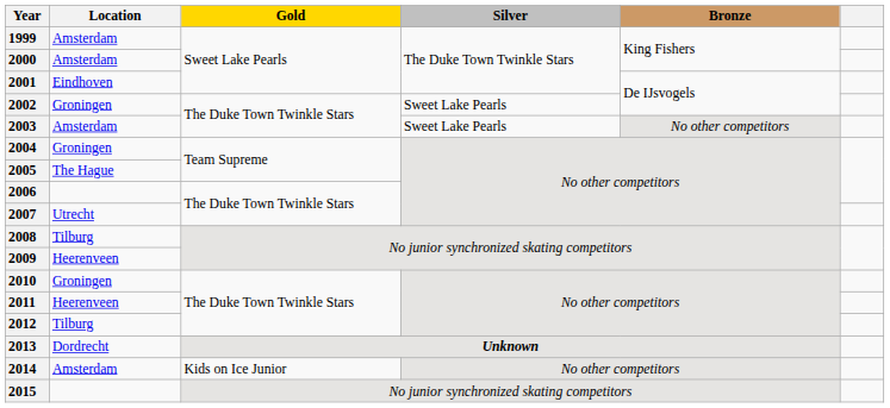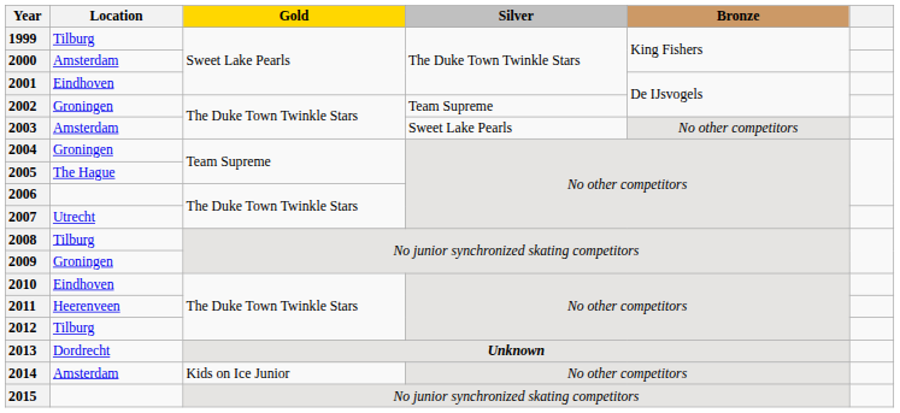 <table class="wikitable unsortable" style="text-align:left; width:80%">
 <tr>
 <th scope="col" style="text-align:center; width:5%">Year</th>
 <th scope="col" style="text-align:center; width:15%">Location</th>
 <th scope="col" style="text-align:center; width:25%; background:gold">Gold</th>
 <th scope="col" style="text-align:center; width:25%; background:silver">Silver</th>
 <th scope="col" style="text-align:center; width:25%; background:#c96">Bronze</th>
 <th scope="col" style="text-align:center; width:5%"></th>
 </tr>
 <tr>
 <th scope="row" style="text-align:left">1999</th>
-<td><a href='#'>Amsterdam</a></td>
+<td><a href='#'>Tilburg</a></td>
 <td rowspan="3">Sweet Lake Pearls</td>
 <td rowspan="3">The Duke Town Twinkle Stars</td>
 <td rowspan="2">King Fishers</td>
 <td></td>
 </tr>
 <tr>
 <th scope="row" style="text-align:left">2000</th>
 <td><a href='#'>Amsterdam</a></td>
 <td></td>
 </tr>
 <tr>
 <th scope="row" style="text-align:left">2001</th>
 <td><a href='#'>Eindhoven</a></td>
 <td rowspan="2">De IJsvogels</td>
 <td></td>
 </tr>
 <tr>
 <th scope="row" style="text-align:left">2002</th>
 <td><a href='#'>Groningen</a></td>
 <td rowspan="2">The Duke Town Twinkle Stars</td>
-<td>Sweet Lake Pearls</td>
+<td>Team Supreme</td>
 <td></td>
 </tr>
 <tr>
 <th scope="row" style="text-align:left">2003</th>
 <td><a href='#'>Amsterdam</a></td>
 <td>Sweet Lake Pearls</td>
 <td bgcolor="e5e4e2" align="center"><em>No other competitors</em></td>
 <td></td>
 </tr>
 <tr>
 <th scope="row" style="text-align:left">2004</th>
 <td><a href='#'>Groningen</a></td>
 <td rowspan="2">Team Supreme</td>
 <td colspan="2" rowspan="4" align="center" bgcolor="e5e4e2"><em>No other competitors</em></td>
 <td rowspan="3"></td>
 </tr>
 <tr>
 <th scope="row" style="text-align:left">2005</th>
 <td><a href='#'>The Hague</a></td>
 </tr>
 <tr>
 <th scope="row" style="text-align:left">2006</th>
 <td></td>
 <td rowspan="2">The Duke Town Twinkle Stars</td>
 </tr>
 <tr>
 <th scope="row" style="text-align:left">2007</th>
 <td><a href='#'>Utrecht</a></td>
 <td></td>
 </tr>
 <tr>
 <th scope="row" style="text-align:left">2008</th>
 <td><a href='#'>Tilburg</a></td>
 <td colspan="3" rowspan="2" align="center" bgcolor="e5e4e2"><em>No junior synchronized skating competitors</em></td>
 <td rowspan="2"></td>
 </tr>
 <tr>
 <th scope="row" style="text-align:left">2009</th>
-<td><a href='#'>Heerenveen</a></td>
+<td><a href='#'>Groningen</a></td>
 </tr>
 <tr>
 <th scope="row" style="text-align:left">2010</th>
-<td><a href='#'>Groningen</a></td>
+<td><a href='#'>Eindhoven</a></td>
 <td rowspan="3">The Duke Town Twinkle Stars</td>
 <td colspan="2" rowspan="3" align="center" bgcolor="e5e4e2"><em>No other competitors</em></td>
 <td></td>
 </tr>
 <tr>
 <th scope="row" style="text-align:left">2011</th>
 <td><a href='#'>Heerenveen</a></td>
 <td></td>
 </tr>
 <tr>
 <th scope="row" style="text-align:left">2012</th>
 <td><a href='#'>Tilburg</a></td>
 <td></td>
 </tr>
 <tr>
 <th style="text-align: left;">2013</th>
 <td><a href='#'>Dordrecht</a></td>
 <td colspan="3" align="center" bgcolor="e5e4e2"><strong><em>Unknown</em></strong></td>
 <td></td>
 </tr>
 <tr>
 <th scope="row" style="text-align:left">2014</th>
 <td><a href='#'>Amsterdam</a></td>
 <td>Kids on Ice Junior</td>
 <td colspan="2" bgcolor="e5e4e2" align="center"><em>No other competitors</em></td>
 <td></td>
 </tr>
 <tr>
 <th scope="row" style="text-align:left">2015</th>
 <td></td>
 <td colspan="3" bgcolor="e5e4e2" align="center"><em>No junior synchronized skating competitors</em></td>
 <td></td>
 </tr>
 </table>
